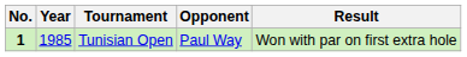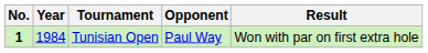 <table class="wikitable" style="font-size:95%;">
 <tr>
 <th>No.</th>
 <th>Year</th>
 <th>Tournament</th>
 <th>Opponent</th>
 <th>Result</th>
 </tr>
 <tr style="background:#D0F0C0;">
 <td align=center><strong>1</strong></td>
-<td><a href='#'>1985</a></td>
+<td><a href='#'>1984</a></td>
 <td><a href='#'>Tunisian Open</a></td>
 <td> <a href='#'>Paul Way</a></td>
 <td>Won with par on first extra hole</td>
 </tr>
 </table>
